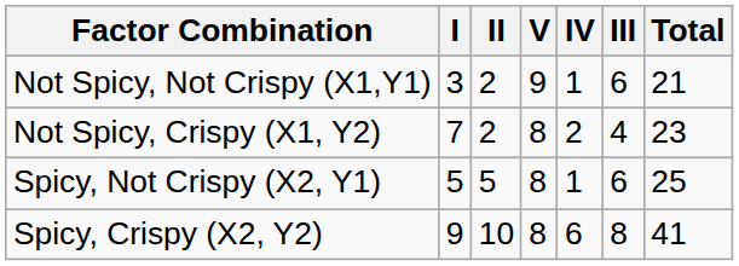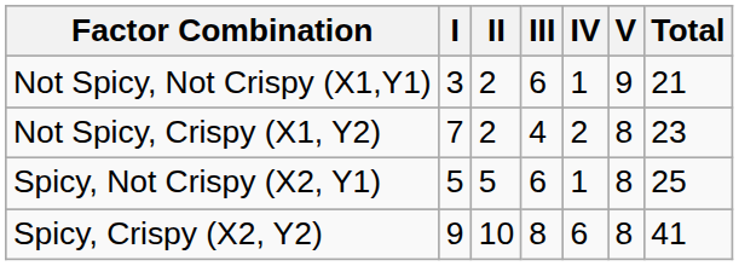 <table class="wikitable">
 <tr>
 <th>Factor Combination</th>
 <th>I</th>
 <th>II</th>
+<th>III</th>
+<th>IV</th>
 <th>V</th>
-<th>IV</th>
-<th>III</th>
 <th>Total</th>
 </tr>
 <tr>
 <td>Not Spicy, Not Crispy (X1,Y1)</td>
 <td>3</td>
 <td>2</td>
+<td>6</td>
+<td>1</td>
 <td>9</td>
-<td>1</td>
-<td>6</td>
 <td>21</td>
 </tr>
 <tr>
 <td>Not Spicy, Crispy   (X1, Y2)</td>
 <td>7</td>
 <td>2</td>
+<td>4</td>
+<td>2</td>
 <td>8</td>
-<td>2</td>
-<td>4</td>
 <td>23</td>
 </tr>
 <tr>
 <td>Spicy, Not Crispy   (X2, Y1)</td>
 <td>5</td>
 <td>5</td>
+<td>6</td>
+<td>1</td>
 <td>8</td>
-<td>1</td>
-<td>6</td>
 <td>25</td>
 </tr>
 <tr>
 <td>Spicy, Crispy   (X2, Y2)</td>
 <td>9</td>
 <td>10</td>
 <td>8</td>
 <td>6</td>
 <td>8</td>
 <td>41</td>
 </tr>
 </table>
